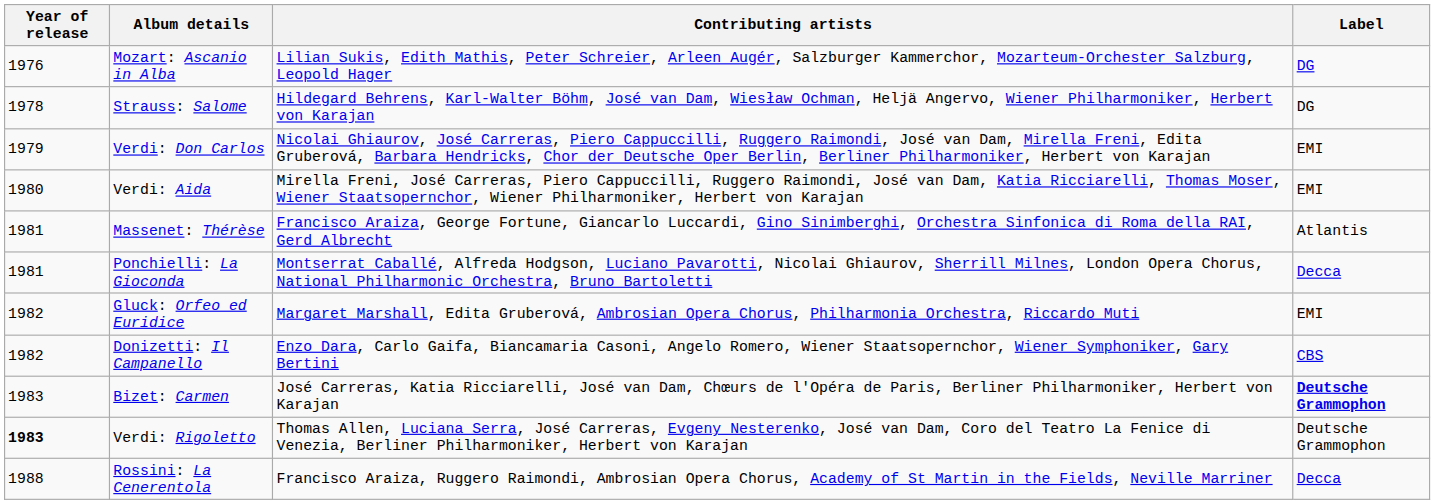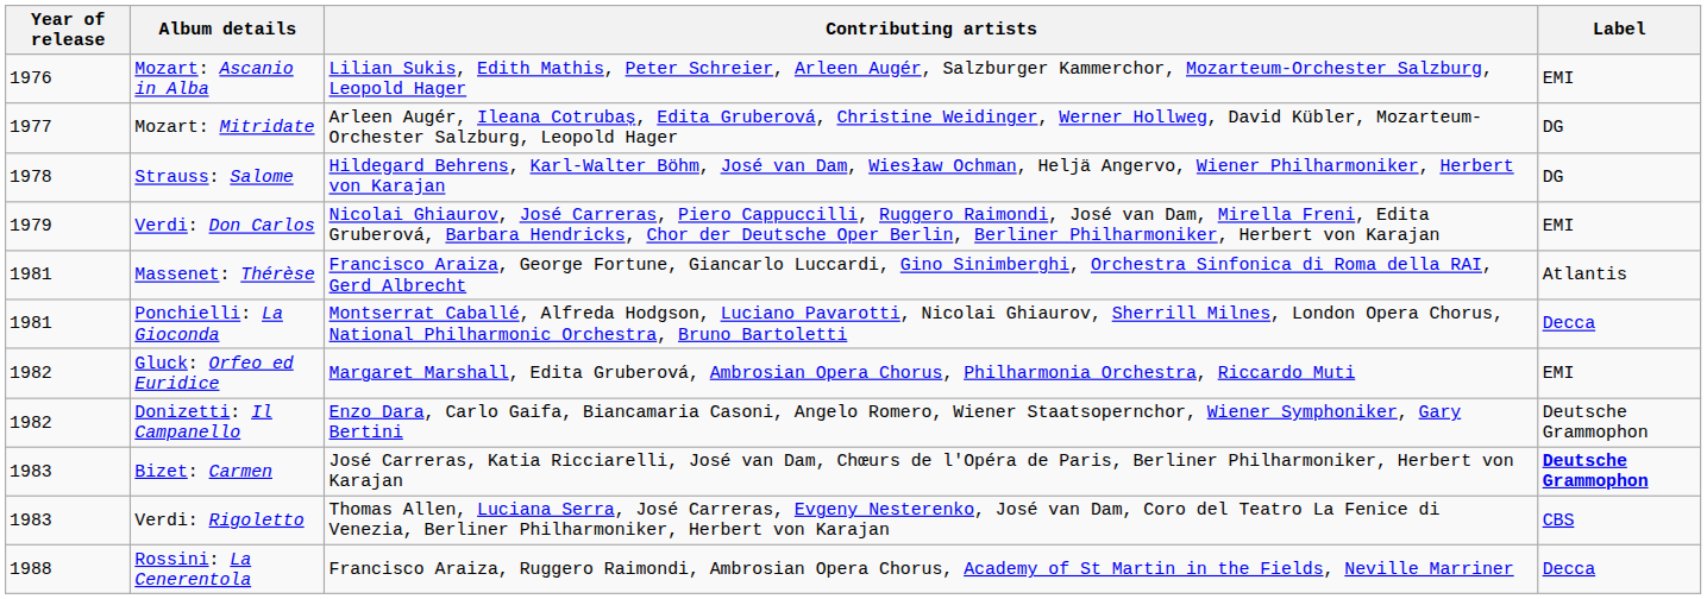 <table class="wikitable">
 <tr>
 <th>Year of release</th>
 <th>Album details</th>
 <th>Contributing artists</th>
 <th>Label</th>
 </tr>
 <tr>
 <td>1976</td>
 <td><a href='#'>Mozart</a>: <em><a href='#'>Ascanio in Alba</a></em></td>
 <td><a href='#'>Lilian Sukis</a>, <a href='#'>Edith Mathis</a>, <a href='#'>Peter Schreier</a>, <a href='#'>Arleen Augér</a>, Salzburger Kammerchor, <a href='#'>Mozarteum-Orchester Salzburg</a>, <a href='#'>Leopold Hager</a></td>
-<td><a href='#'>DG</a></td>
+<td>EMI</td>
+</tr>
+<tr>
+<td>1977</td>
+<td>Mozart: <em><a href='#'>Mitridate</a></em></td>
+<td>Arleen Augér, <a href='#'>Ileana Cotrubaș</a>, <a href='#'>Edita Gruberová</a>, <a href='#'>Christine Weidinger</a>, <a href='#'>Werner Hollweg</a>, David Kübler, Mozarteum-Orchester Salzburg, Leopold Hager</td>
+<td>DG</td>
 </tr>
 <tr>
 <td>1978</td>
 <td><a href='#'>Strauss</a>: <em><a href='#'>Salome</a></em></td>
 <td><a href='#'>Hildegard Behrens</a>, <a href='#'>Karl-Walter Böhm</a>, <a href='#'>José van Dam</a>, <a href='#'>Wiesław Ochman</a>, Heljä Angervo, <a href='#'>Wiener Philharmoniker</a>, <a href='#'>Herbert von Karajan</a></td>
 <td>DG</td>
 </tr>
 <tr>
 <td>1979</td>
 <td><a href='#'>Verdi</a>: <em><a href='#'>Don Carlos</a></em></td>
 <td><a href='#'>Nicolai Ghiaurov</a>, <a href='#'>José Carreras</a>, <a href='#'>Piero Cappuccilli</a>, <a href='#'>Ruggero Raimondi</a>, José van Dam, <a href='#'>Mirella Freni</a>, Edita Gruberová, <a href='#'>Barbara Hendricks</a>, <a href='#'>Chor der Deutsche Oper Berlin</a>, <a href='#'>Berliner Philharmoniker</a>, Herbert von Karajan</td>
-<td>EMI</td>
-</tr>
-<tr>
-<td>1980</td>
-<td>Verdi: <em><a href='#'>Aida</a></em></td>
-<td>Mirella Freni, José Carreras, Piero Cappuccilli, Ruggero Raimondi, José van Dam, <a href='#'>Katia Ricciarelli</a>, <a href='#'>Thomas Moser</a>, <a href='#'>Wiener Staatsopernchor</a>, Wiener Philharmoniker, Herbert von Karajan</td>
 <td>EMI</td>
 </tr>
 <tr>
 <td>1981</td>
 <td><a href='#'>Massenet</a>: <em><a href='#'>Thérèse</a></em></td>
 <td><a href='#'>Francisco Araiza</a>, George Fortune, Giancarlo Luccardi, <a href='#'>Gino Sinimberghi</a>, <a href='#'>Orchestra Sinfonica di Roma della RAI</a>, <a href='#'>Gerd Albrecht</a></td>
 <td>Atlantis</td>
 </tr>
 <tr>
 <td>1981</td>
 <td><a href='#'>Ponchielli</a>: <em><a href='#'>La Gioconda</a></em></td>
 <td><a href='#'>Montserrat Caballé</a>, Alfreda Hodgson, <a href='#'>Luciano Pavarotti</a>, Nicolai Ghiaurov, <a href='#'>Sherrill Milnes</a>, London Opera Chorus, <a href='#'>National Philharmonic Orchestra</a>, <a href='#'>Bruno Bartoletti</a></td>
 <td><a href='#'>Decca</a></td>
 </tr>
 <tr>
 <td>1982</td>
 <td><a href='#'>Gluck</a>: <em><a href='#'>Orfeo ed Euridice</a></em></td>
 <td><a href='#'>Margaret Marshall</a>, Edita Gruberová, <a href='#'>Ambrosian Opera Chorus</a>, <a href='#'>Philharmonia Orchestra</a>, <a href='#'>Riccardo Muti</a></td>
 <td>EMI</td>
 </tr>
 <tr>
 <td>1982</td>
 <td><a href='#'>Donizetti</a>: <em><a href='#'>Il Campanello</a></em></td>
 <td><a href='#'>Enzo Dara</a>, Carlo Gaifa, Biancamaria Casoni, Angelo Romero, Wiener Staatsopernchor, <a href='#'>Wiener Symphoniker</a>, <a href='#'>Gary Bertini</a></td>
-<td><a href='#'>CBS</a></td>
+<td>Deutsche Grammophon</td>
 </tr>
 <tr>
 <td>1983</td>
 <td><a href='#'>Bizet</a>: <em><a href='#'>Carmen</a></em></td>
 <td>José Carreras, Katia Ricciarelli, José van Dam, Chœurs de l'Opéra de Paris, Berliner Philharmoniker, Herbert von Karajan</td>
 <td><strong><a href='#'>Deutsche Grammophon</a></strong></td>
 </tr>
 <tr>
-<td><strong>1983</strong></td>
+<td>1983</td>
 <td>Verdi: <em><a href='#'>Rigoletto</a></em></td>
 <td>Thomas Allen, <a href='#'>Luciana Serra</a>, José Carreras, <a href='#'>Evgeny Nesterenko</a>, José van Dam, Coro del Teatro La Fenice di Venezia, Berliner Philharmoniker, Herbert von Karajan</td>
-<td>Deutsche Grammophon</td>
+<td><a href='#'>CBS</a></td>
 </tr>
 <tr>
 <td>1988</td>
 <td><a href='#'>Rossini</a>: <em><a href='#'>La Cenerentola</a></em></td>
 <td>Francisco Araiza, Ruggero Raimondi, Ambrosian Opera Chorus, <a href='#'>Academy of St Martin in the Fields</a>, <a href='#'>Neville Marriner</a></td>
 <td><a href='#'>Decca</a></td>
 </tr>
 </table>
